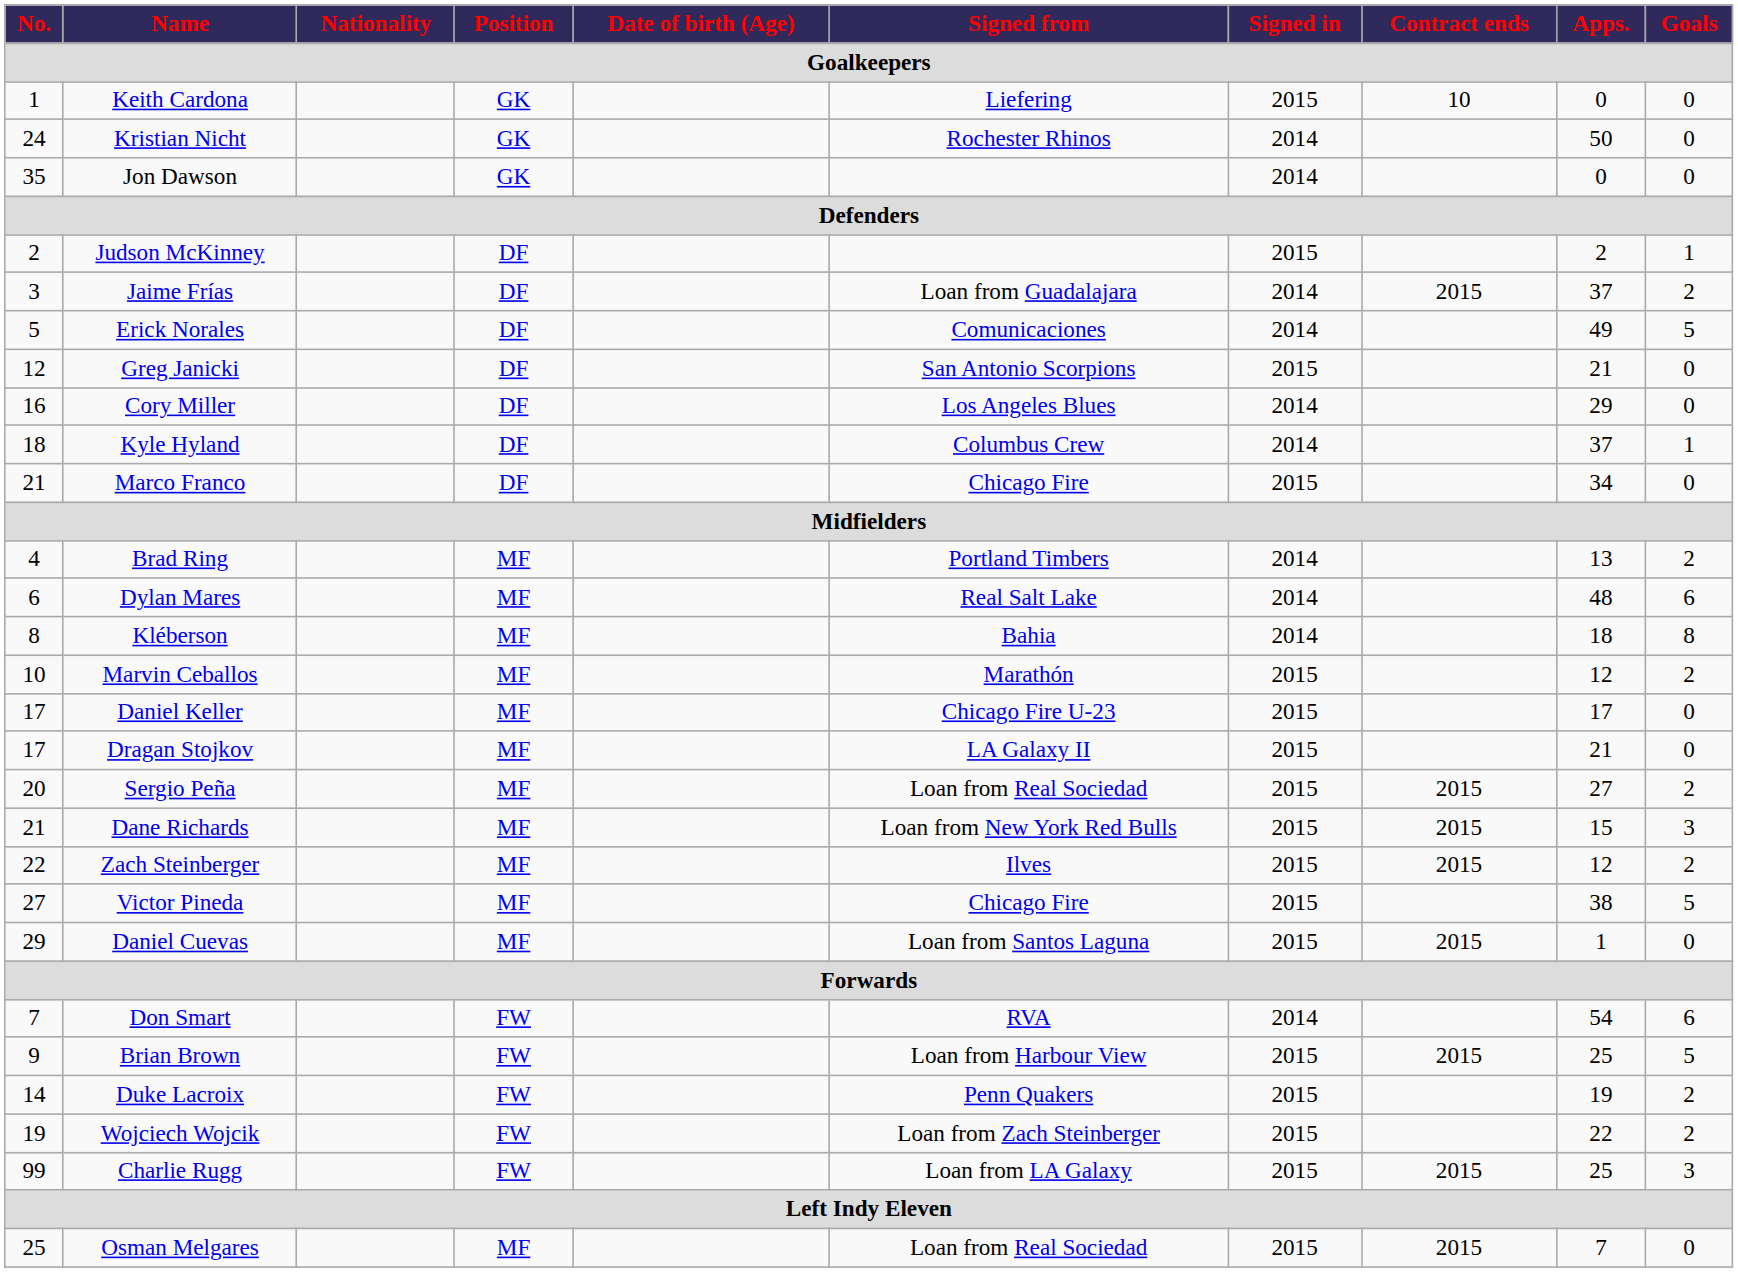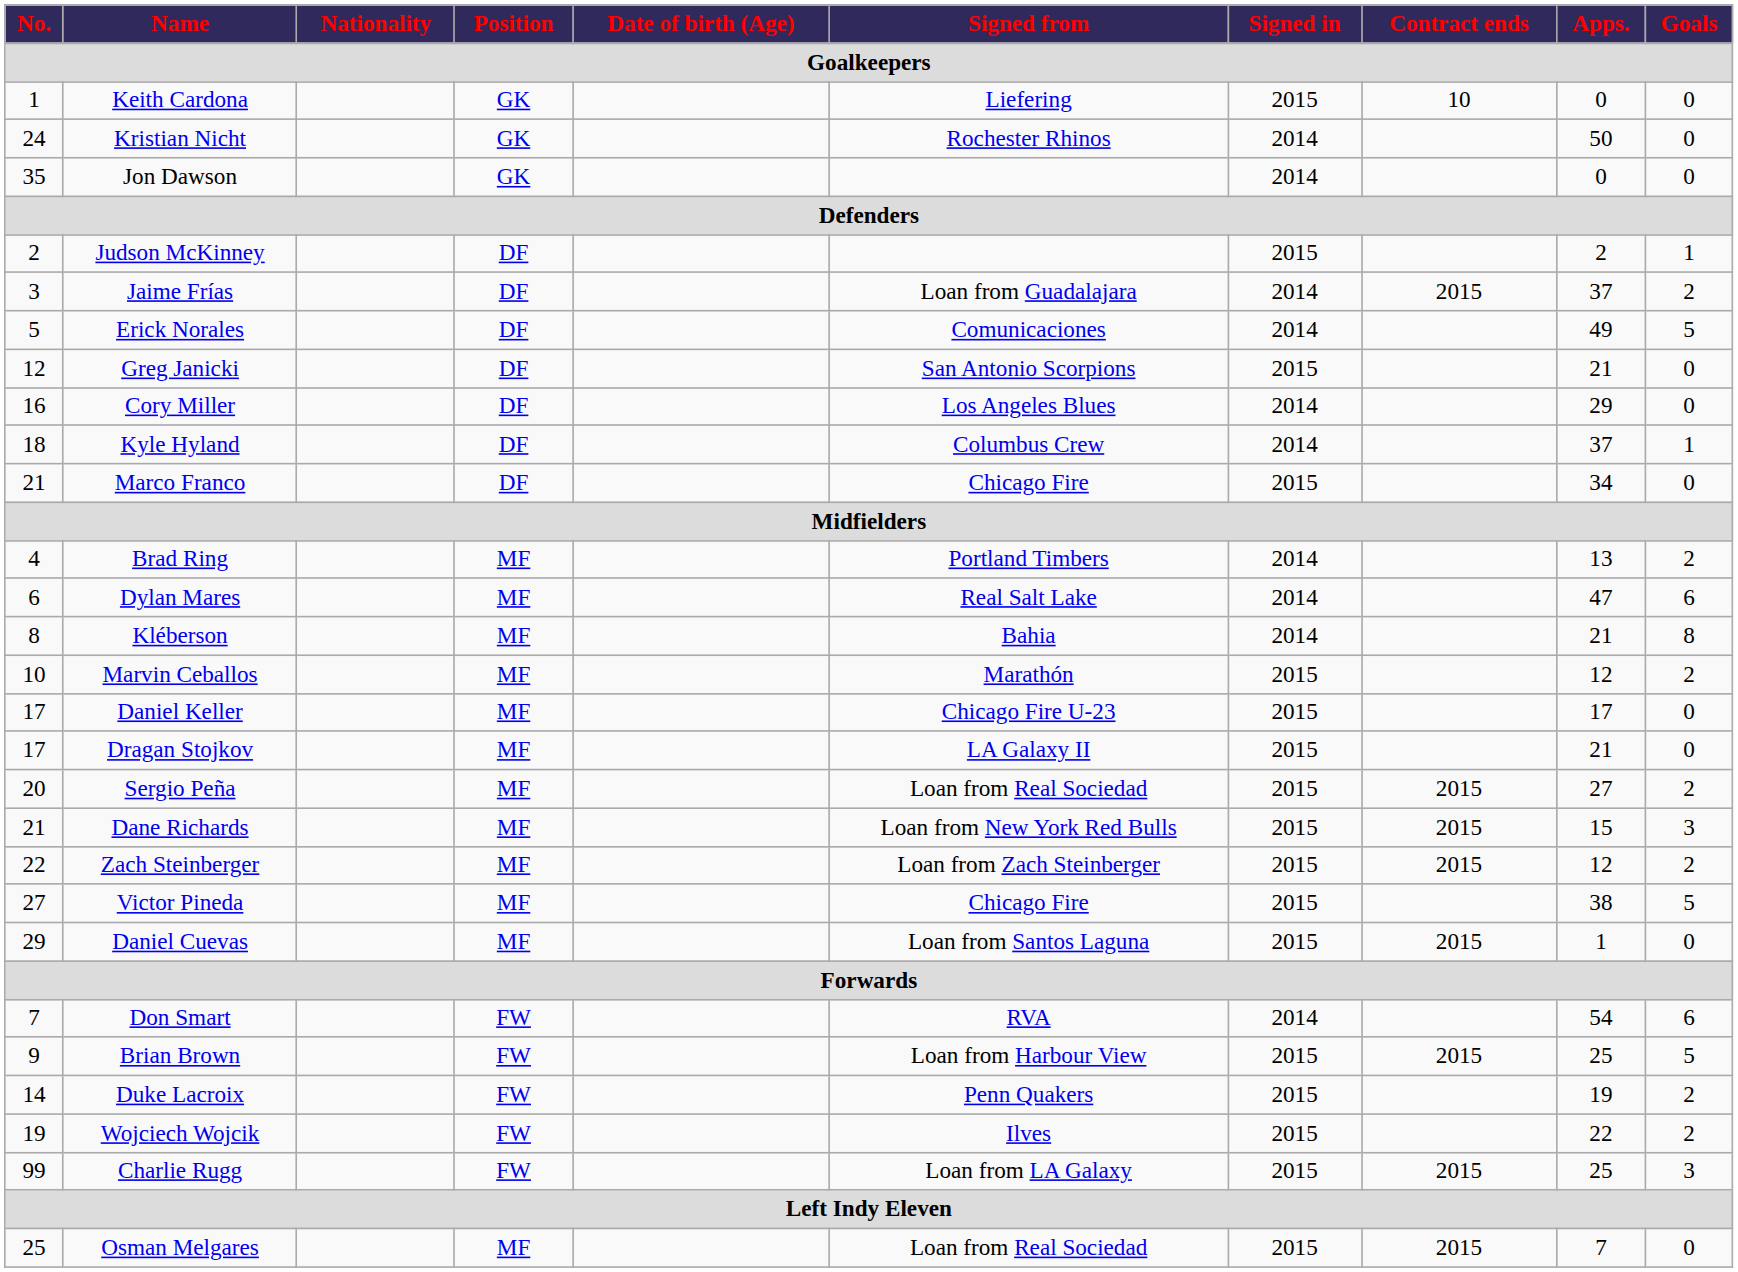 <table class="wikitable"  style="text-align:center; font-size:90%; width:85%;">
 <tr>
 <th style="background:#30295c; color:red; text-align:center;">No.</th>
 <th style="background:#30295c; color:red; text-align:center;">Name</th>
 <th style="background:#30295c; color:red; text-align:center;">Nationality</th>
 <th style="background:#30295c; color:red; text-align:center;">Position</th>
 <th style="background:#30295c; color:red; text-align:center;">Date of birth (Age)</th>
 <th style="background:#30295c; color:red; text-align:center;">Signed from</th>
 <th style="background:#30295c; color:red; text-align:center;">Signed in</th>
 <th style="background:#30295c; color:red; text-align:center;">Contract ends</th>
 <th style="background:#30295c; color:red; text-align:center;">Apps.</th>
 <th style="background:#30295c; color:red; text-align:center;">Goals</th>
 </tr>
 <tr>
 <th colspan="11"  style="background:#dcdcdc; text-align:center;">Goalkeepers</th>
 </tr>
 <tr>
 <td>1</td>
 <td><a href='#'>Keith Cardona</a></td>
 <td></td>
 <td><a href='#'>GK</a></td>
 <td></td>
 <td> <a href='#'>Liefering</a></td>
 <td>2015</td>
 <td>10</td>
 <td>0</td>
 <td>0</td>
 </tr>
 <tr>
 <td>24</td>
 <td><a href='#'>Kristian Nicht</a></td>
 <td></td>
 <td><a href='#'>GK</a></td>
 <td></td>
 <td><a href='#'>Rochester Rhinos</a></td>
 <td>2014</td>
 <td></td>
 <td>50</td>
 <td>0</td>
 </tr>
 <tr>
 <td>35</td>
 <td>Jon Dawson</td>
 <td></td>
 <td><a href='#'>GK</a></td>
 <td></td>
 <td></td>
 <td>2014</td>
 <td></td>
 <td>0</td>
 <td>0</td>
 </tr>
 <tr>
 <th colspan="11"  style="background:#dcdcdc; text-align:center;">Defenders</th>
 </tr>
 <tr>
 <td>2</td>
 <td><a href='#'>Judson McKinney</a></td>
 <td></td>
 <td><a href='#'>DF</a></td>
 <td></td>
 <td></td>
 <td>2015</td>
 <td></td>
 <td>2</td>
 <td>1</td>
 </tr>
 <tr>
 <td>3</td>
 <td><a href='#'>Jaime Frías</a></td>
 <td></td>
 <td><a href='#'>DF</a></td>
 <td></td>
 <td>Loan from  <a href='#'>Guadalajara</a></td>
 <td>2014</td>
 <td>2015</td>
 <td>37</td>
 <td>2</td>
 </tr>
 <tr>
 <td>5</td>
 <td><a href='#'>Erick Norales</a></td>
 <td></td>
 <td><a href='#'>DF</a></td>
 <td></td>
 <td> <a href='#'>Comunicaciones</a></td>
 <td>2014</td>
 <td></td>
 <td>49</td>
 <td>5</td>
 </tr>
 <tr>
 <td>12</td>
 <td><a href='#'>Greg Janicki</a></td>
 <td></td>
 <td><a href='#'>DF</a></td>
 <td></td>
 <td><a href='#'>San Antonio Scorpions</a></td>
 <td>2015</td>
 <td></td>
 <td>21</td>
 <td>0</td>
 </tr>
 <tr>
 <td>16</td>
 <td><a href='#'>Cory Miller</a></td>
 <td></td>
 <td><a href='#'>DF</a></td>
 <td></td>
 <td><a href='#'>Los Angeles Blues</a></td>
 <td>2014</td>
 <td></td>
 <td>29</td>
 <td>0</td>
 </tr>
 <tr>
 <td>18</td>
 <td><a href='#'>Kyle Hyland</a></td>
 <td></td>
 <td><a href='#'>DF</a></td>
 <td></td>
 <td><a href='#'>Columbus Crew</a></td>
 <td>2014</td>
 <td></td>
 <td>37</td>
 <td>1</td>
 </tr>
 <tr>
 <td>21</td>
 <td><a href='#'>Marco Franco</a></td>
 <td></td>
 <td><a href='#'>DF</a></td>
 <td></td>
 <td><a href='#'>Chicago Fire</a></td>
 <td>2015</td>
 <td></td>
 <td>34</td>
 <td>0</td>
 </tr>
 <tr>
 <th colspan="11"  style="background:#dcdcdc; text-align:center;">Midfielders</th>
 </tr>
 <tr>
 <td>4</td>
 <td><a href='#'>Brad Ring</a></td>
 <td></td>
 <td><a href='#'>MF</a></td>
 <td></td>
 <td><a href='#'>Portland Timbers</a></td>
 <td>2014</td>
 <td></td>
 <td>13</td>
 <td>2</td>
 </tr>
 <tr>
 <td>6</td>
 <td><a href='#'>Dylan Mares</a></td>
 <td></td>
 <td><a href='#'>MF</a></td>
 <td></td>
 <td><a href='#'>Real Salt Lake</a></td>
 <td>2014</td>
 <td></td>
-<td>48</td>
+<td>47</td>
 <td>6</td>
 </tr>
 <tr>
 <td>8</td>
 <td><a href='#'>Kléberson</a></td>
 <td></td>
 <td><a href='#'>MF</a></td>
 <td></td>
 <td> <a href='#'>Bahia</a></td>
 <td>2014</td>
 <td></td>
-<td>18</td>
+<td>21</td>
 <td>8</td>
 </tr>
 <tr>
 <td>10</td>
 <td><a href='#'>Marvin Ceballos</a></td>
 <td></td>
 <td><a href='#'>MF</a></td>
 <td></td>
 <td> <a href='#'>Marathón</a></td>
 <td>2015</td>
 <td></td>
 <td>12</td>
 <td>2</td>
 </tr>
 <tr>
 <td>17</td>
 <td><a href='#'>Daniel Keller</a></td>
 <td></td>
 <td><a href='#'>MF</a></td>
 <td></td>
 <td><a href='#'>Chicago Fire U-23</a></td>
 <td>2015</td>
 <td></td>
 <td>17</td>
 <td>0</td>
 </tr>
 <tr>
 <td>17</td>
 <td><a href='#'>Dragan Stojkov</a></td>
 <td></td>
 <td><a href='#'>MF</a></td>
 <td></td>
 <td><a href='#'>LA Galaxy II</a></td>
 <td>2015</td>
 <td></td>
 <td>21</td>
 <td>0</td>
 </tr>
 <tr>
 <td>20</td>
 <td><a href='#'>Sergio Peña</a></td>
 <td></td>
 <td><a href='#'>MF</a></td>
 <td></td>
 <td>Loan from  <a href='#'>Real Sociedad</a></td>
 <td>2015</td>
 <td>2015</td>
 <td>27</td>
 <td>2</td>
 </tr>
 <tr>
 <td>21</td>
 <td><a href='#'>Dane Richards</a></td>
 <td></td>
 <td><a href='#'>MF</a></td>
 <td></td>
 <td>Loan from <a href='#'>New York Red Bulls</a></td>
 <td>2015</td>
 <td>2015</td>
 <td>15</td>
 <td>3</td>
 </tr>
 <tr>
 <td>22</td>
 <td><a href='#'>Zach Steinberger</a></td>
 <td></td>
 <td><a href='#'>MF</a></td>
 <td></td>
-<td> <a href='#'>Ilves</a></td>
+<td>Loan from <a href='#'>Zach Steinberger</a></td>
 <td>2015</td>
 <td>2015</td>
 <td>12</td>
 <td>2</td>
 </tr>
 <tr>
 <td>27</td>
 <td><a href='#'>Victor Pineda</a></td>
 <td></td>
 <td><a href='#'>MF</a></td>
 <td></td>
 <td><a href='#'>Chicago Fire</a></td>
 <td>2015</td>
 <td></td>
 <td>38</td>
 <td>5</td>
 </tr>
 <tr>
 <td>29</td>
 <td><a href='#'>Daniel Cuevas</a></td>
 <td></td>
 <td><a href='#'>MF</a></td>
 <td></td>
 <td>Loan from  <a href='#'>Santos Laguna</a></td>
 <td>2015</td>
 <td>2015</td>
 <td>1</td>
 <td>0</td>
 </tr>
 <tr>
 <th colspan="11"  style="background:#dcdcdc; text-align:center;">Forwards</th>
 </tr>
 <tr>
 <td>7</td>
 <td><a href='#'>Don Smart</a></td>
 <td></td>
 <td><a href='#'>FW</a></td>
 <td></td>
 <td><a href='#'>RVA</a></td>
 <td>2014</td>
 <td></td>
 <td>54</td>
 <td>6</td>
 </tr>
 <tr>
 <td>9</td>
 <td><a href='#'>Brian Brown</a></td>
 <td></td>
 <td><a href='#'>FW</a></td>
 <td></td>
 <td>Loan from  <a href='#'>Harbour View</a></td>
 <td>2015</td>
 <td>2015</td>
 <td>25</td>
 <td>5</td>
 </tr>
 <tr>
 <td>14</td>
 <td><a href='#'>Duke Lacroix</a></td>
 <td></td>
 <td><a href='#'>FW</a></td>
 <td></td>
 <td><a href='#'>Penn Quakers</a></td>
 <td>2015</td>
 <td></td>
 <td>19</td>
 <td>2</td>
 </tr>
 <tr>
 <td>19</td>
 <td><a href='#'>Wojciech Wojcik</a></td>
 <td></td>
 <td><a href='#'>FW</a></td>
 <td></td>
-<td>Loan from <a href='#'>Zach Steinberger</a></td>
+<td> <a href='#'>Ilves</a></td>
 <td>2015</td>
 <td></td>
 <td>22</td>
 <td>2</td>
 </tr>
 <tr>
 <td>99</td>
 <td><a href='#'>Charlie Rugg</a></td>
 <td></td>
 <td><a href='#'>FW</a></td>
 <td></td>
 <td>Loan from <a href='#'>LA Galaxy</a></td>
 <td>2015</td>
 <td>2015</td>
 <td>25</td>
 <td>3</td>
 </tr>
 <tr>
 <th colspan="11"  style="background:#dcdcdc; text-align:center;">Left Indy Eleven</th>
 </tr>
 <tr>
 <td>25</td>
 <td><a href='#'>Osman Melgares</a></td>
 <td></td>
 <td><a href='#'>MF</a></td>
 <td></td>
 <td>Loan from  <a href='#'>Real Sociedad</a></td>
 <td>2015</td>
 <td>2015</td>
 <td>7</td>
 <td>0</td>
 </tr>
 </table>
